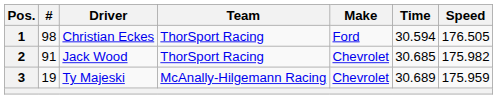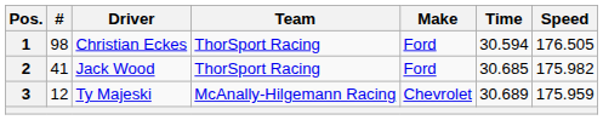 <table class="wikitable" style="font-size:95%">
 <tr>
 <th>Pos.</th>
 <th>#</th>
 <th>Driver</th>
 <th>Team</th>
 <th>Make</th>
 <th>Time</th>
 <th>Speed</th>
 </tr>
 <tr>
 <th>1</th>
 <td>98</td>
 <td><a href='#'>Christian Eckes</a></td>
 <td><a href='#'>ThorSport Racing</a></td>
 <td><a href='#'>Ford</a></td>
 <td>30.594</td>
 <td>176.505</td>
 </tr>
 <tr>
 <th>2</th>
-<td>91</td>
+<td>41</td>
 <td><a href='#'>Jack Wood</a></td>
 <td><a href='#'>ThorSport Racing</a></td>
-<td><a href='#'>Chevrolet</a></td>
+<td><a href='#'>Ford</a></td>
 <td>30.685</td>
 <td>175.982</td>
 </tr>
 <tr>
 <th>3</th>
-<td>19</td>
+<td>12</td>
 <td><a href='#'>Ty Majeski</a></td>
 <td><a href='#'>McAnally-Hilgemann Racing</a></td>
 <td><a href='#'>Chevrolet</a></td>
 <td>30.689</td>
 <td>175.959</td>
 </tr>
 <tr>
 <th colspan="7"></th>
 </tr>
 </table>
